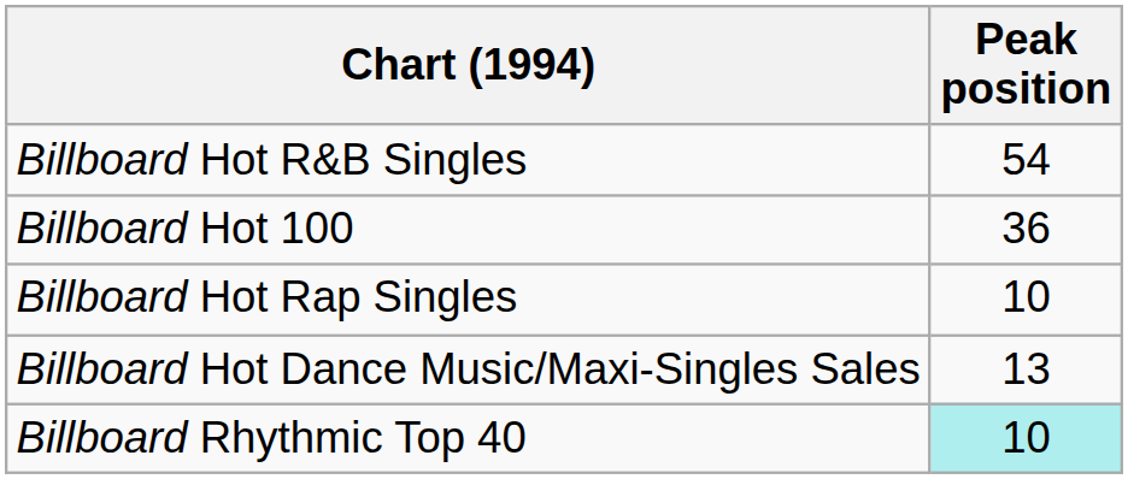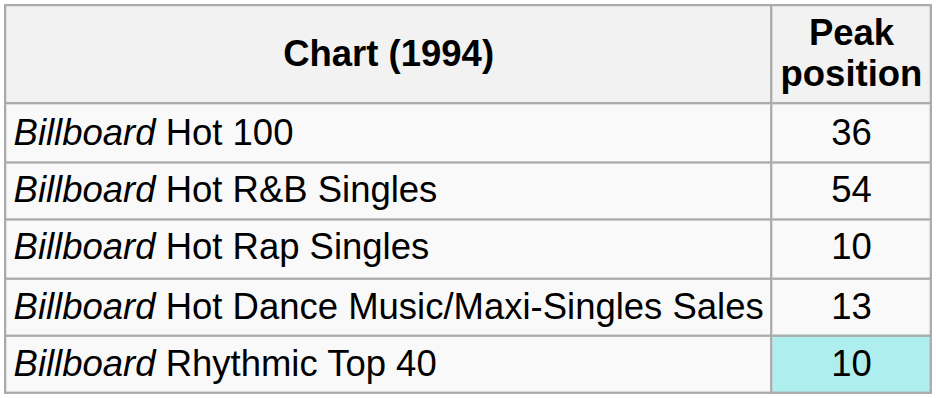 <table class="wikitable">
 <tr>
 <th>Chart (1994)</th>
 <th>Peak<br>position</th>
 </tr>
 <tr>
+<td><em>Billboard</em> Hot 100</td>
+<td align="center">36</td>
+</tr>
+<tr>
 <td><em>Billboard</em> Hot R&B Singles</td>
 <td align="center">54</td>
-</tr>
-<tr>
-<td><em>Billboard</em> Hot 100</td>
-<td align="center">36</td>
 </tr>
 <tr>
 <td><em>Billboard</em> Hot Rap Singles</td>
 <td align="center">10</td>
 </tr>
 <tr>
 <td><em>Billboard</em> Hot Dance Music/Maxi-Singles Sales</td>
 <td align="center">13</td>
 </tr>
 <tr>
 <td><em>Billboard</em> Rhythmic Top 40</td>
 <td align="center" style="background: paleturquoise;">10</td>
 </tr>
 </table>
